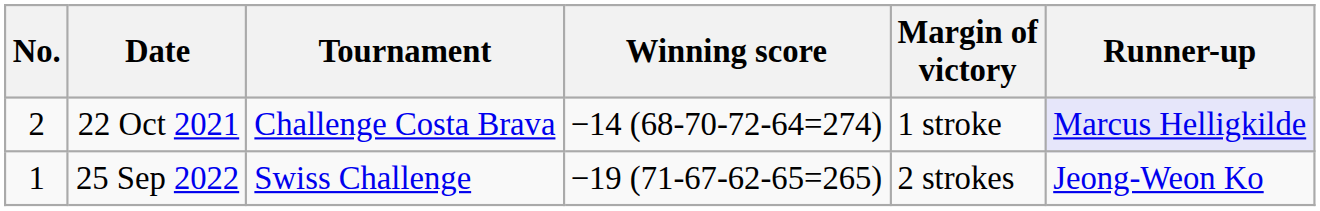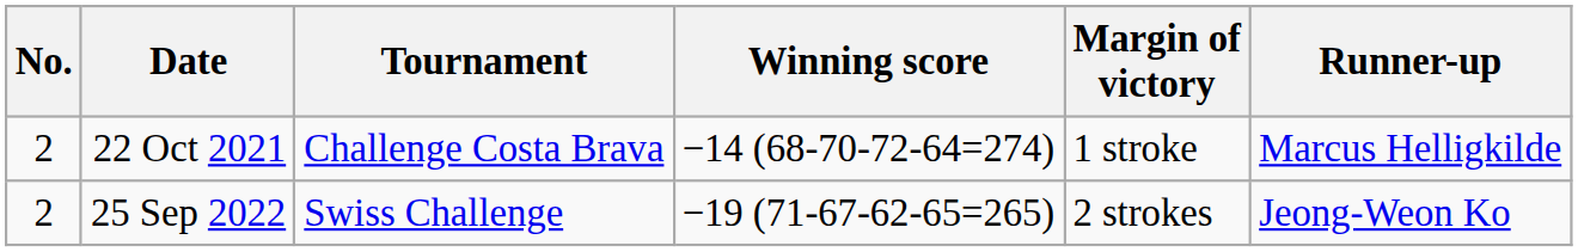 <table class="wikitable" style="font-size:95%;">
 <tr>
 <th>No.</th>
 <th>Date</th>
 <th>Tournament</th>
 <th>Winning score</th>
 <th>Margin of<br>victory</th>
 <th>Runner-up</th>
 </tr>
 <tr>
 <td align=center>2</td>
 <td align=right>22 Oct <a href='#'>2021</a></td>
 <td><a href='#'>Challenge Costa Brava</a></td>
 <td>−14 (68-70-72-64=274)</td>
 <td>1 stroke</td>
-<td style="background: lavender;"> <a href='#'>Marcus Helligkilde</a></td>
+<td> <a href='#'>Marcus Helligkilde</a></td>
 </tr>
 <tr>
-<td align=center>1</td>
+<td align=center>2</td>
 <td align=right>25 Sep <a href='#'>2022</a></td>
 <td><a href='#'>Swiss Challenge</a></td>
 <td>−19 (71-67-62-65=265)</td>
 <td>2 strokes</td>
 <td> <a href='#'>Jeong-Weon Ko</a></td>
 </tr>
 </table>
